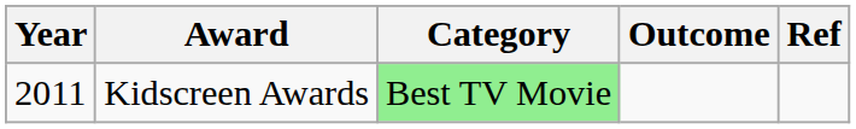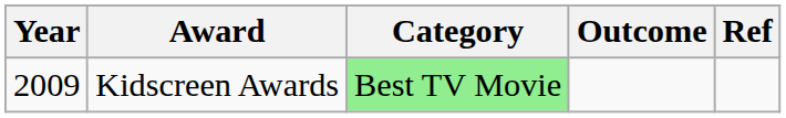 <table class="wikitable">
 <tr>
 <th>Year</th>
 <th>Award</th>
 <th>Category</th>
 <th>Outcome</th>
 <th>Ref</th>
 </tr>
 <tr>
-<td>2011</td>
+<td>2009</td>
 <td>Kidscreen Awards</td>
 <td style="background: lightgreen;">Best TV Movie</td>
 <td></td>
 <td></td>
 </tr>
 </table>
